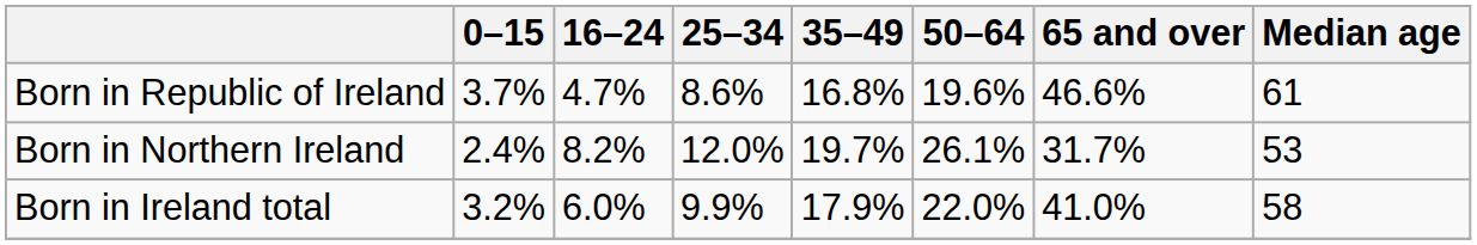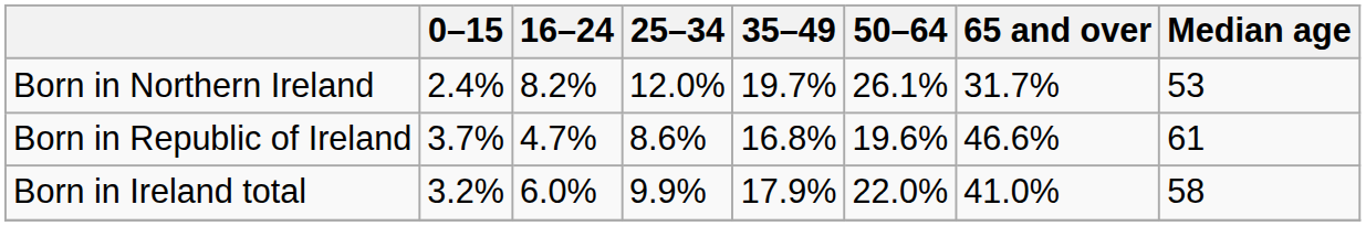 <table class="wikitable">
 <tr>
 <th></th>
 <th>0–15</th>
 <th>16–24</th>
 <th>25–34</th>
 <th>35–49</th>
 <th>50–64</th>
 <th>65 and over</th>
 <th>Median age</th>
 </tr>
 <tr>
+<td>Born in Northern Ireland</td>
+<td>2.4%</td>
+<td>8.2%</td>
+<td>12.0%</td>
+<td>19.7%</td>
+<td>26.1%</td>
+<td>31.7%</td>
+<td>53</td>
+</tr>
+<tr>
 <td>Born in Republic of Ireland</td>
 <td>3.7%</td>
 <td>4.7%</td>
 <td>8.6%</td>
 <td>16.8%</td>
 <td>19.6%</td>
 <td>46.6%</td>
 <td>61</td>
-</tr>
-<tr>
-<td>Born in Northern Ireland</td>
-<td>2.4%</td>
-<td>8.2%</td>
-<td>12.0%</td>
-<td>19.7%</td>
-<td>26.1%</td>
-<td>31.7%</td>
-<td>53</td>
 </tr>
 <tr>
 <td>Born in Ireland total</td>
 <td>3.2%</td>
 <td>6.0%</td>
 <td>9.9%</td>
 <td>17.9%</td>
 <td>22.0%</td>
 <td>41.0%</td>
 <td>58</td>
 </tr>
 <tr>
 </tr>
 </table>
